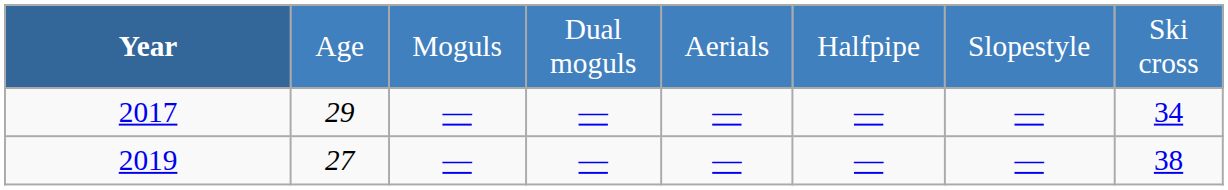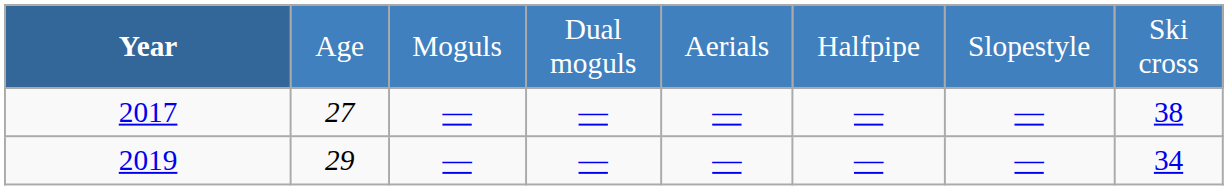 <table class="wikitable" style="font-size:95%; text-align:center; border:grey solid 1px; border-collapse:collapse;" width="50%">
 <tr style="background-color:#369; color:white;">
 <td rowspan="2" colspan="1" width="15%"><strong>Year</strong></td>
 </tr>
 <tr style="background-color:#4180be; color:white;">
 <td width="5%">Age</td>
 <td width="5%">Moguls</td>
 <td width="5%">Dual<br>moguls</td>
 <td width="5%">Aerials</td>
 <td width="5%">Halfpipe</td>
 <td width="5%">Slopestyle</td>
 <td width="5%">Ski cross</td>
 </tr>
 <tr style="background-color:#8CB2D8; color:white;">
 </tr>
 <tr>
 <td><a href='#'>2017</a></td>
+<td><em>27</em></td>
+<td><a href='#'>—</a></td>
+<td><a href='#'>—</a></td>
+<td><a href='#'>—</a></td>
+<td><a href='#'>—</a></td>
+<td><a href='#'>—</a></td>
+<td><a href='#'>38</a></td>
+</tr>
+<tr>
+<td><a href='#'>2019</a></td>
 <td><em>29</em></td>
 <td><a href='#'>—</a></td>
 <td><a href='#'>—</a></td>
 <td><a href='#'>—</a></td>
 <td><a href='#'>—</a></td>
 <td><a href='#'>—</a></td>
 <td><a href='#'>34</a></td>
 </tr>
-<tr>
-<td><a href='#'>2019</a></td>
-<td><em>27</em></td>
-<td><a href='#'>—</a></td>
-<td><a href='#'>—</a></td>
-<td><a href='#'>—</a></td>
-<td><a href='#'>—</a></td>
-<td><a href='#'>—</a></td>
-<td><a href='#'>38</a></td>
-</tr>
 </table>
